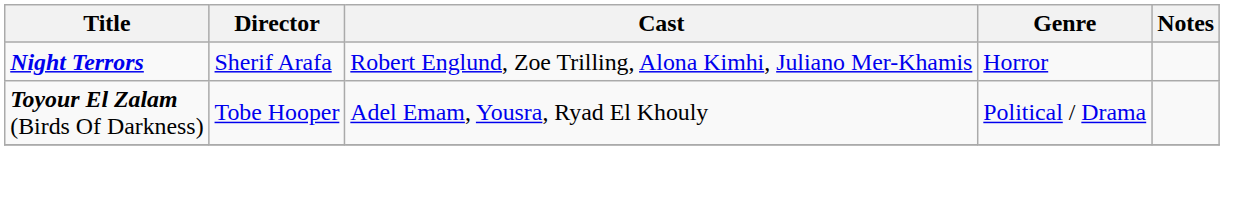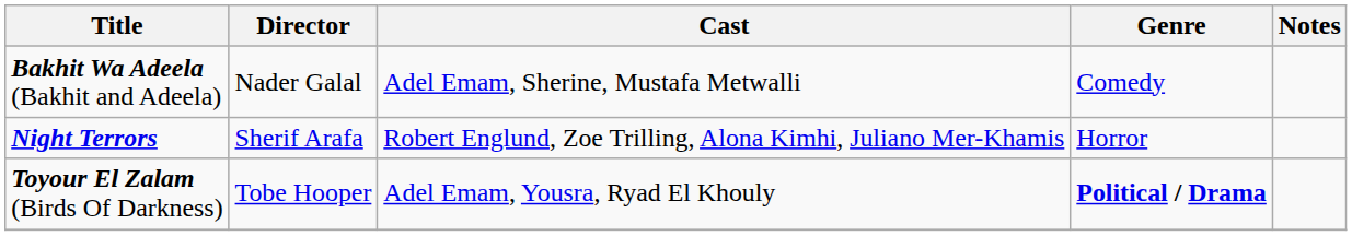 <table class="wikitable">
 <tr>
 <th>Title</th>
 <th>Director</th>
 <th>Cast</th>
 <th>Genre</th>
 <th>Notes</th>
+</tr>
+<tr>
+<td><strong><em> Bakhit Wa Adeela </em></strong><br>(Bakhit and Adeela)</td>
+<td>Nader Galal</td>
+<td><a href='#'>Adel Emam</a>, Sherine, Mustafa Metwalli</td>
+<td><a href='#'>Comedy</a></td>
+<td></td>
 </tr>
 <tr>
 <td><strong><em><a href='#'>Night Terrors</a> </em></strong></td>
 <td><a href='#'>Sherif Arafa</a></td>
 <td><a href='#'>Robert Englund</a>, Zoe Trilling, <a href='#'>Alona Kimhi</a>,  <a href='#'>Juliano Mer-Khamis</a></td>
 <td><a href='#'>Horror</a></td>
 <td></td>
 </tr>
 <tr>
 <td><strong><em>Toyour El Zalam </em></strong><br>(Birds Of Darkness)</td>
 <td><a href='#'>Tobe Hooper</a></td>
 <td><a href='#'>Adel Emam</a>, <a href='#'>Yousra</a>,  Ryad El Khouly</td>
-<td><a href='#'>Political</a> / <a href='#'>Drama</a></td>
+<td><strong><a href='#'>Political</a> / <a href='#'>Drama</a></strong></td>
 <td></td>
 </tr>
 <tr>
 </tr>
 </table>
